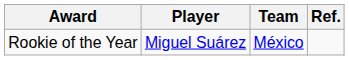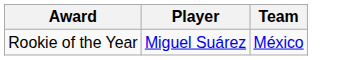 <table class="wikitable">
 <tr>
 <th>Award</th>
 <th>Player</th>
 <th>Team</th>
-<th>Ref.</th>
 </tr>
 <tr>
 <td scope="row">Rookie of the Year</td>
 <td> <a href='#'>Miguel Suárez</a></td>
 <td><a href='#'>México</a></td>
-<td align=center></td>
 </tr>
 </table>
